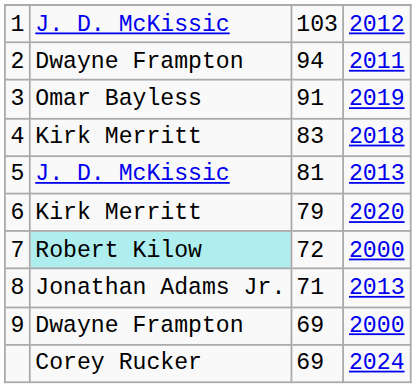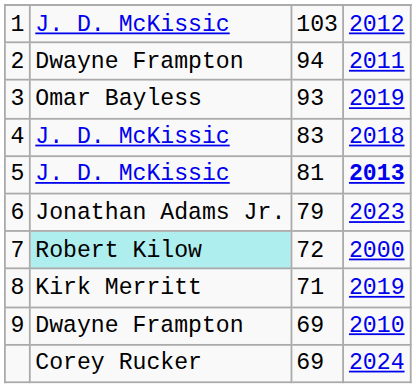 <table class="wikitable">
 <tr>
 </tr>
 <tr>
 <td>1</td>
 <td><a href='#'>J. D. McKissic</a></td>
 <td>103</td>
 <td><a href='#'>2012</a></td>
 </tr>
 <tr>
 <td>2</td>
 <td>Dwayne Frampton</td>
 <td>94</td>
 <td><a href='#'>2011</a></td>
 </tr>
 <tr>
 <td>3</td>
 <td>Omar Bayless</td>
-<td>91</td>
+<td>93</td>
 <td><a href='#'>2019</a></td>
 </tr>
 <tr>
 <td>4</td>
-<td>Kirk Merritt</td>
+<td><a href='#'>J. D. McKissic</a></td>
 <td>83</td>
 <td><a href='#'>2018</a></td>
 </tr>
 <tr>
 <td>5</td>
 <td><a href='#'>J. D. McKissic</a></td>
 <td>81</td>
-<td><a href='#'>2013</a></td>
+<td><strong><a href='#'>2013</a></strong></td>
 </tr>
 <tr>
 <td>6</td>
-<td>Kirk Merritt</td>
+<td>Jonathan Adams Jr.</td>
 <td>79</td>
-<td><a href='#'>2020</a></td>
+<td><a href='#'>2023</a></td>
 </tr>
 <tr>
 <td>7</td>
 <td style="background: paleturquoise;">Robert Kilow</td>
 <td>72</td>
 <td><a href='#'>2000</a></td>
 </tr>
 <tr>
 <td>8</td>
-<td>Jonathan Adams Jr.</td>
+<td>Kirk Merritt</td>
 <td>71</td>
-<td><a href='#'>2013</a></td>
+<td><a href='#'>2019</a></td>
 </tr>
 <tr>
 <td>9</td>
 <td>Dwayne Frampton</td>
 <td>69</td>
-<td><a href='#'>2000</a></td>
+<td><a href='#'>2010</a></td>
 </tr>
 <tr>
 <td></td>
 <td>Corey Rucker</td>
 <td>69</td>
 <td><a href='#'>2024</a></td>
 </tr>
 </table>
